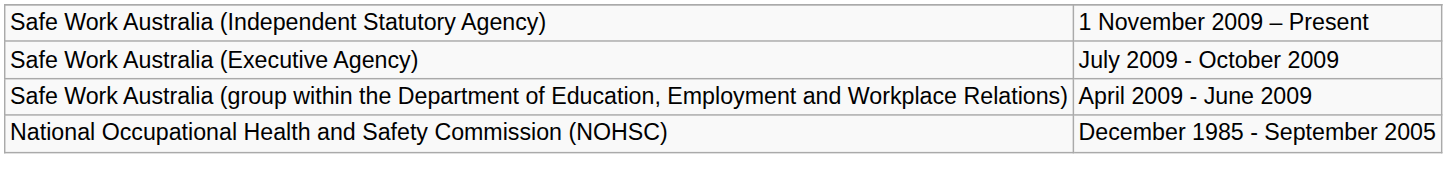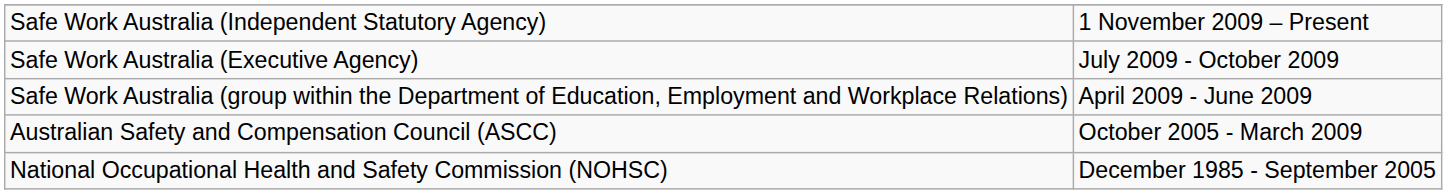 <table class="wikitable collapsible" style="text-align center">
 <tr>
 </tr>
 <tr valigh="top">
 <td>Safe Work Australia (Independent Statutory Agency)</td>
 <td>1 November 2009 – Present</td>
 </tr>
 <tr>
 <td>Safe Work Australia (Executive Agency)</td>
 <td>July 2009 - October 2009</td>
 </tr>
 <tr>
 <td>Safe Work Australia (group within the Department of Education, Employment and Workplace Relations)</td>
 <td>April 2009 - June 2009</td>
 </tr>
 <tr>
+<td>Australian Safety and Compensation Council (ASCC)</td>
+<td>October 2005 - March 2009</td>
+</tr>
+<tr>
 <td>National Occupational Health and Safety Commission (NOHSC)</td>
 <td>December 1985 - September 2005</td>
 </tr>
 </table>
